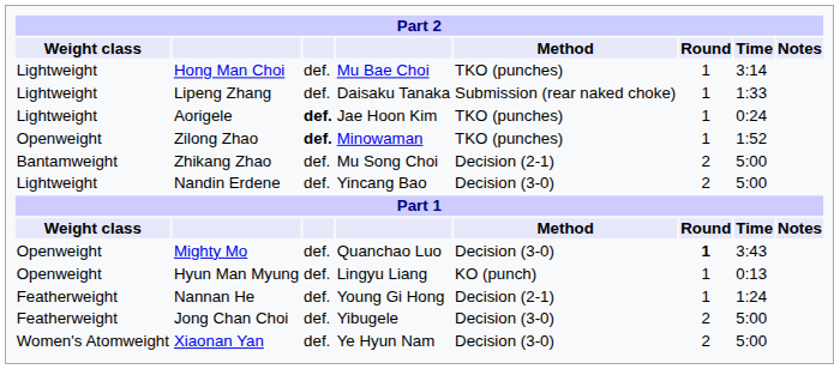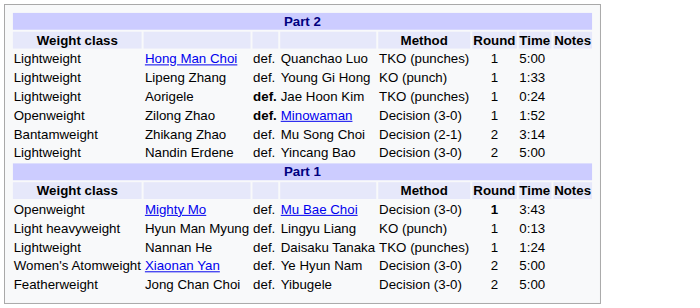 <table style="font-size: 84%; border: 1px solid darkgray; padding: 0.43em; background-color: #F8F9FA;">
 <tr>
 <th colspan="8" style="background-color: #ccf; color: #000080; text-align: center;">Part 2</th>
 </tr>
 <tr>
 <th colspan="1" style="background-color: #E6E8FA; color: #000000; text-align: center;">Weight class</th>
 <th colspan="1" style="background-color: #E6E8FA; color: #000000; text-align: center;"></th>
 <th colspan="1" style="background-color: #E6E8FA; color: #000000; text-align: center;"></th>
 <th colspan="1" style="background-color: #E6E8FA; color: #000000; text-align: center;"></th>
 <th colspan="1" style="background-color: #E6E8FA; color: #000000; text-align: center;">Method</th>
 <th colspan="1" style="background-color: #E6E8FA; color: #000000; text-align: center;">Round</th>
 <th colspan="1" style="background-color: #E6E8FA; color: #000000; text-align: center;">Time</th>
 <th colspan="1" style="background-color: #E6E8FA; color: #000000; text-align: center;">Notes</th>
 </tr>
 <tr>
 <td>Lightweight</td>
 <td> <a href='#'>Hong Man Choi</a></td>
 <td>def.</td>
-<td> <a href='#'>Mu Bae Choi</a></td>
+<td> Quanchao Luo</td>
 <td>TKO (punches)</td>
 <td align="center">1</td>
-<td>3:14</td>
+<td>5:00</td>
 <td></td>
 </tr>
 <tr>
 <td>Lightweight</td>
 <td> Lipeng Zhang</td>
 <td>def.</td>
-<td> Daisaku Tanaka</td>
-<td>Submission (rear naked choke)</td>
+<td> Young Gi Hong</td>
+<td>KO (punch)</td>
 <td align="center">1</td>
 <td>1:33</td>
 <td></td>
 </tr>
 <tr>
 <td>Lightweight</td>
 <td> Aorigele</td>
 <td><strong>def.</strong></td>
 <td> Jae Hoon Kim</td>
 <td>TKO (punches)</td>
 <td align="center">1</td>
 <td>0:24</td>
 <td></td>
 </tr>
 <tr>
 <td>Openweight</td>
 <td> Zilong Zhao</td>
 <td><strong>def.</strong></td>
 <td> <a href='#'>Minowaman</a></td>
-<td>TKO (punches)</td>
+<td>Decision (3-0)</td>
 <td align="center">1</td>
 <td>1:52</td>
 <td></td>
 </tr>
 <tr>
 <td>Bantamweight</td>
 <td> Zhikang Zhao</td>
 <td>def.</td>
 <td> Mu Song Choi</td>
 <td>Decision (2-1)</td>
 <td align="center">2</td>
-<td>5:00</td>
+<td>3:14</td>
 <td></td>
 </tr>
 <tr>
 <td>Lightweight</td>
 <td> Nandin Erdene</td>
 <td>def.</td>
 <td> Yincang Bao</td>
 <td>Decision (3-0)</td>
 <td align="center">2</td>
 <td>5:00</td>
 <td></td>
 </tr>
 <tr>
 <th colspan="8" style="background-color: #ccf; color: #000080; text-align: center;">Part 1</th>
 </tr>
 <tr>
 <th colspan="1" style="background-color: #E6E8FA; color: #000000; text-align: center;">Weight class</th>
 <th colspan="1" style="background-color: #E6E8FA; color: #000000; text-align: center;"></th>
 <th colspan="1" style="background-color: #E6E8FA; color: #000000; text-align: center;"></th>
 <th colspan="1" style="background-color: #E6E8FA; color: #000000; text-align: center;"></th>
 <th colspan="1" style="background-color: #E6E8FA; color: #000000; text-align: center;">Method</th>
 <th colspan="1" style="background-color: #E6E8FA; color: #000000; text-align: center;">Round</th>
 <th colspan="1" style="background-color: #E6E8FA; color: #000000; text-align: center;">Time</th>
 <th colspan="1" style="background-color: #E6E8FA; color: #000000; text-align: center;">Notes</th>
 </tr>
 <tr>
 <td>Openweight</td>
 <td> <a href='#'>Mighty Mo</a></td>
 <td>def.</td>
-<td> Quanchao Luo</td>
+<td> <a href='#'>Mu Bae Choi</a></td>
 <td>Decision (3-0)</td>
 <td align="center"><strong>1</strong></td>
 <td>3:43</td>
 <td></td>
 </tr>
 <tr>
-<td>Openweight</td>
+<td>Light heavyweight</td>
 <td> Hyun Man Myung</td>
 <td>def.</td>
 <td> Lingyu Liang</td>
 <td>KO (punch)</td>
 <td align="center">1</td>
 <td>0:13</td>
 <td></td>
 </tr>
 <tr>
-<td>Featherweight</td>
+<td>Lightweight</td>
 <td> Nannan He</td>
 <td>def.</td>
-<td> Young Gi Hong</td>
-<td>Decision (2-1)</td>
+<td> Daisaku Tanaka</td>
+<td>TKO (punches)</td>
 <td align="center">1</td>
 <td>1:24</td>
+<td></td>
+</tr>
+<tr>
+<td>Women's Atomweight</td>
+<td> <a href='#'>Xiaonan Yan</a></td>
+<td>def.</td>
+<td> Ye Hyun Nam</td>
+<td>Decision (3-0)</td>
+<td align="center">2</td>
+<td>5:00</td>
 <td></td>
 </tr>
 <tr>
 <td>Featherweight</td>
 <td> Jong Chan Choi</td>
 <td>def.</td>
 <td> Yibugele</td>
 <td>Decision (3-0)</td>
 <td align="center">2</td>
 <td>5:00</td>
 <td></td>
 </tr>
 <tr>
-<td>Women's Atomweight</td>
-<td> <a href='#'>Xiaonan Yan</a></td>
-<td>def.</td>
-<td> Ye Hyun Nam</td>
-<td>Decision (3-0)</td>
-<td align="center">2</td>
-<td>5:00</td>
-<td></td>
-</tr>
-<tr>
 </tr>
 </table>
